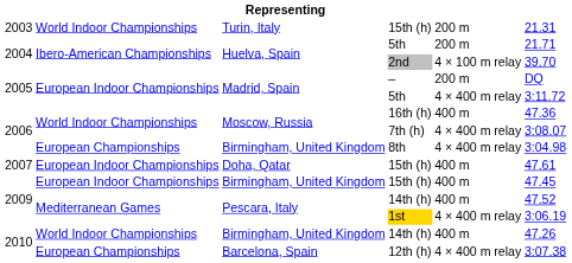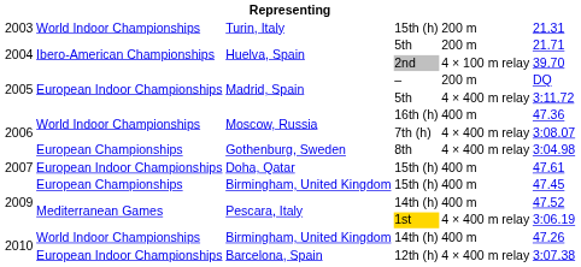 <table>
 <tr>
 <th colspan="6">Representing </th>
 </tr>
 <tr>
 <td>2003</td>
 <td><a href='#'>World Indoor Championships</a></td>
 <td><a href='#'>Turin, Italy</a></td>
 <td>15th (h)</td>
 <td>200 m</td>
 <td><a href='#'>21.31</a></td>
 </tr>
 <tr>
 <td rowspan=2>2004</td>
 <td rowspan=2><a href='#'>Ibero-American Championships</a></td>
 <td rowspan=2><a href='#'>Huelva, Spain</a></td>
 <td>5th</td>
 <td>200 m</td>
 <td><a href='#'>21.71</a></td>
 </tr>
 <tr>
 <td bgcolor=silver>2nd</td>
 <td>4 × 100 m relay</td>
 <td><a href='#'>39.70</a></td>
 </tr>
 <tr>
 <td rowspan=2>2005</td>
 <td rowspan=2><a href='#'>European Indoor Championships</a></td>
 <td rowspan=2><a href='#'>Madrid, Spain</a></td>
 <td>–</td>
 <td>200 m</td>
 <td><a href='#'>DQ</a></td>
 </tr>
 <tr>
 <td>5th</td>
 <td>4 × 400 m relay</td>
 <td><a href='#'>3:11.72</a></td>
 </tr>
 <tr>
 <td rowspan=3>2006</td>
 <td rowspan=2><a href='#'>World Indoor Championships</a></td>
 <td rowspan=2><a href='#'>Moscow, Russia</a></td>
 <td>16th (h)</td>
 <td>400 m</td>
 <td><a href='#'>47.36</a></td>
 </tr>
 <tr>
 <td>7th (h)</td>
 <td>4 × 400 m relay</td>
 <td><a href='#'>3:08.07</a></td>
 </tr>
 <tr>
 <td><a href='#'>European Championships</a></td>
-<td><a href='#'>Birmingham, United Kingdom</a></td>
+<td><a href='#'>Gothenburg, Sweden</a></td>
 <td>8th</td>
 <td>4 × 400 m relay</td>
 <td><a href='#'>3:04.98</a></td>
 </tr>
 <tr>
 <td>2007</td>
 <td><a href='#'>European Indoor Championships</a></td>
 <td><a href='#'>Doha, Qatar</a></td>
 <td>15th (h)</td>
 <td>400 m</td>
 <td><a href='#'>47.61</a></td>
 </tr>
 <tr>
 <td rowspan=3>2009</td>
-<td><a href='#'>European Indoor Championships</a></td>
+<td><a href='#'>European Championships</a></td>
 <td><a href='#'>Birmingham, United Kingdom</a></td>
 <td>15th (h)</td>
 <td>400 m</td>
 <td><a href='#'>47.45</a></td>
 </tr>
 <tr>
 <td rowspan=2><a href='#'>Mediterranean Games</a></td>
 <td rowspan=2><a href='#'>Pescara, Italy</a></td>
 <td>14th (h)</td>
 <td>400 m</td>
 <td><a href='#'>47.52</a></td>
 </tr>
 <tr>
 <td bgcolor=gold>1st</td>
 <td>4 × 400 m relay</td>
 <td><a href='#'>3:06.19</a></td>
 </tr>
 <tr>
 <td rowspan=2>2010</td>
 <td><a href='#'>World Indoor Championships</a></td>
 <td><a href='#'>Birmingham, United Kingdom</a></td>
 <td>14th (h)</td>
 <td>400 m</td>
 <td><a href='#'>47.26</a></td>
 </tr>
 <tr>
-<td><a href='#'>European Championships</a></td>
+<td><a href='#'>European Indoor Championships</a></td>
 <td><a href='#'>Barcelona, Spain</a></td>
 <td>12th (h)</td>
 <td>4 × 400 m relay</td>
 <td><a href='#'>3:07.38</a></td>
 </tr>
 </table>
